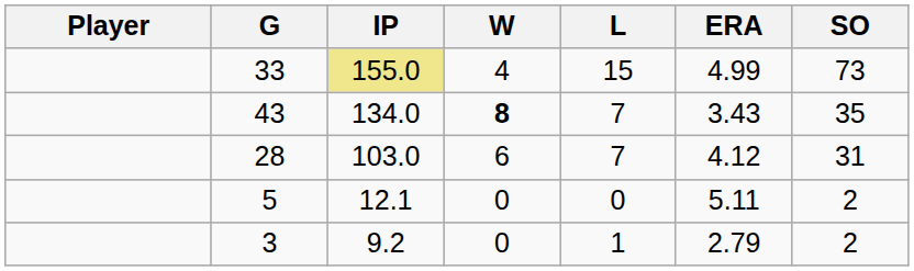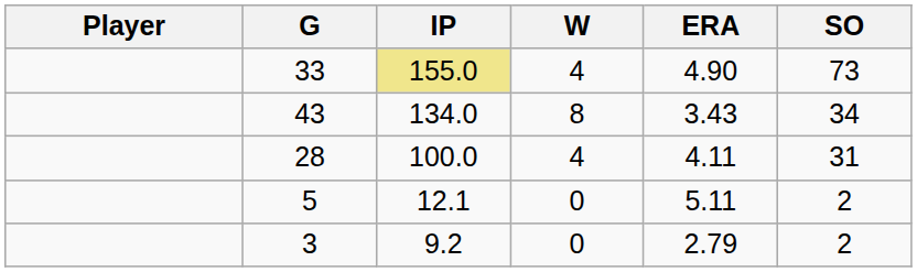 <table class="wikitable sortable">
 <tr>
 <th bgcolor="#DDDDFF" width="16%">Player</th>
 <th bgcolor="#DDDDFF" width="9%">G</th>
 <th bgcolor="#DDDDFF" width="9%">IP</th>
 <th bgcolor="#DDDDFF" width="9%">W</th>
-<th bgcolor="#DDDDFF" width="9%">L</th>
 <th bgcolor="#DDDDFF" width="9%">ERA</th>
 <th bgcolor="#DDDDFF" width="9%">SO</th>
 </tr>
 <tr align="center">
 <td></td>
 <td>33</td>
 <td style="background: khaki;">155.0</td>
 <td>4</td>
-<td>15</td>
-<td>4.99</td>
+<td>4.90</td>
 <td>73</td>
 </tr>
 <tr align="center">
 <td></td>
 <td>43</td>
 <td>134.0</td>
-<td><strong>8</strong></td>
-<td>7</td>
+<td>8</td>
 <td>3.43</td>
-<td>35</td>
+<td>34</td>
 </tr>
 <tr align="center">
 <td></td>
 <td>28</td>
-<td>103.0</td>
-<td>6</td>
-<td>7</td>
-<td>4.12</td>
+<td>100.0</td>
+<td>4</td>
+<td>4.11</td>
 <td>31</td>
 </tr>
 <tr align="center">
 <td></td>
 <td>5</td>
 <td>12.1</td>
-<td>0</td>
 <td>0</td>
 <td>5.11</td>
 <td>2</td>
 </tr>
 <tr align="center">
 <td></td>
 <td>3</td>
 <td>9.2</td>
 <td>0</td>
-<td>1</td>
 <td>2.79</td>
 <td>2</td>
 </tr>
 </table>
